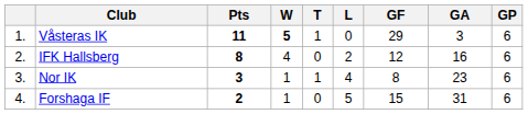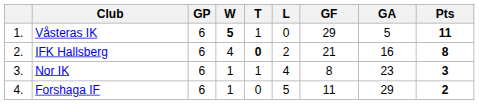 <table class="wikitable">
 <tr>
 <th width="30"></th>
 <th width="200">Club</th>
-<th width="70">Pts</th>
+<th width="30">GP</th>
 <th width="30">W</th>
 <th width="30">T</th>
 <th width="30">L</th>
 <th width="70">GF</th>
 <th width="70">GA</th>
-<th width="30">GP</th>
+<th width="70">Pts</th>
 </tr>
 <tr bgcolor="#FFFFFF" align="center">
 <td>1.</td>
 <td align="left"><a href='#'>Våsteras IK</a></td>
-<td><strong>11</strong></td>
+<td>6</td>
 <td><strong>5</strong></td>
 <td>1</td>
 <td>0</td>
 <td>29</td>
-<td>3</td>
-<td>6</td>
+<td>5</td>
+<td><strong>11</strong></td>
 </tr>
 <tr bgcolor="#FFFFFF" align="center">
 <td>2.</td>
 <td align="left"><a href='#'>IFK Hallsberg</a></td>
+<td>6</td>
+<td>4</td>
+<td><strong>0</strong></td>
+<td>2</td>
+<td>21</td>
+<td>16</td>
 <td><strong>8</strong></td>
-<td>4</td>
-<td>0</td>
-<td>2</td>
-<td>12</td>
-<td>16</td>
-<td>6</td>
 </tr>
 <tr bgcolor="#FFFFFF" align="center">
 <td>3.</td>
 <td align="left"><a href='#'>Nor IK</a></td>
-<td><strong>3</strong></td>
+<td>6</td>
 <td>1</td>
 <td>1</td>
 <td>4</td>
 <td>8</td>
 <td>23</td>
-<td>6</td>
+<td><strong>3</strong></td>
 </tr>
 <tr bgcolor="#FFFFFF" align="center">
 <td>4.</td>
 <td align="left"><a href='#'>Forshaga IF</a></td>
-<td><strong>2</strong></td>
+<td>6</td>
 <td>1</td>
 <td>0</td>
 <td>5</td>
-<td>15</td>
-<td>31</td>
-<td>6</td>
+<td>11</td>
+<td>29</td>
+<td><strong>2</strong></td>
 </tr>
 </table>
